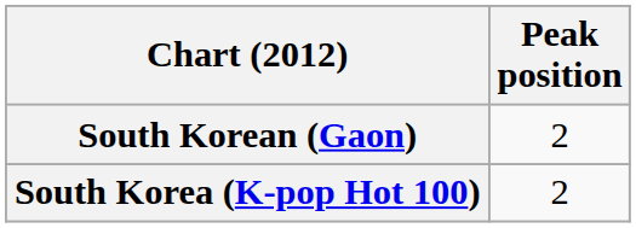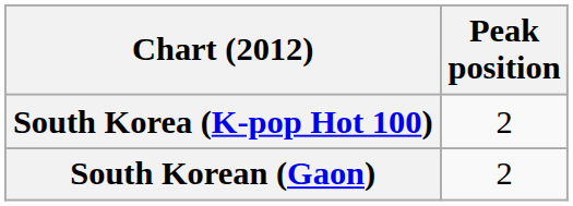 <table class="wikitable plainrowheaders">
 <tr>
 <th scope="col">Chart (2012)</th>
 <th scope="col">Peak<br>position</th>
 </tr>
 <tr>
+<th scope="row">South Korea (<a href='#'>K-pop Hot 100</a>)</th>
+<td style="text-align:center;">2</td>
+</tr>
+<tr>
 <th scope="row">South Korean (<a href='#'>Gaon</a>)</th>
 <td style="text-align:center;">2</td>
 </tr>
-<tr>
-<th scope="row">South Korea (<a href='#'>K-pop Hot 100</a>)</th>
-<td style="text-align:center;">2</td>
-</tr>
 </table>
